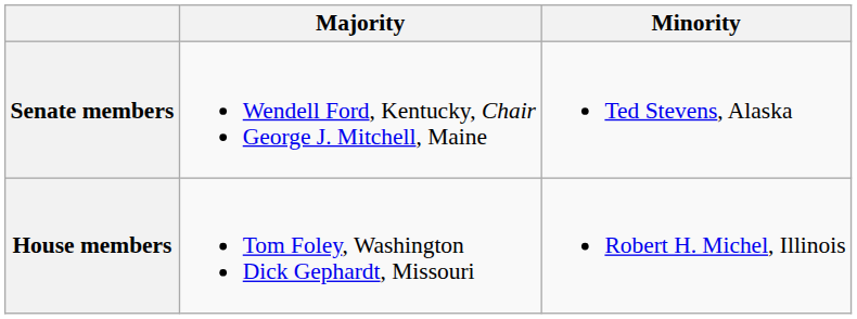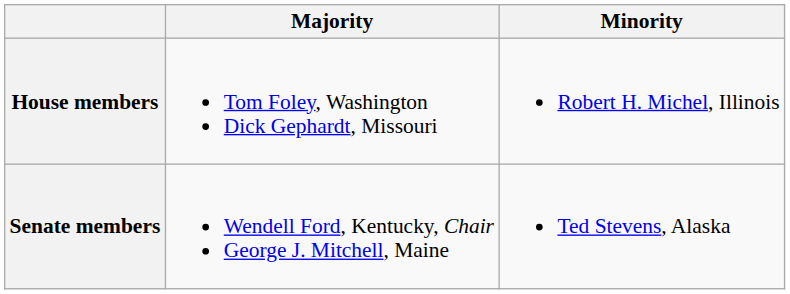 <table class=wikitable>
 <tr>
 <th></th>
 <th>Majority</th>
 <th>Minority</th>
 </tr>
 <tr>
+<th>House members</th>
+<td valign="top" ><br><ul><li><a href='#'>Tom Foley</a>, Washington</li><li><a href='#'>Dick Gephardt</a>, Missouri</li></ul></td>
+<td valign="top" ><br><ul><li><a href='#'>Robert H. Michel</a>, Illinois</li></ul></td>
+</tr>
+<tr>
 <th>Senate members</th>
 <td valign="top" ><br><ul><li><a href='#'>Wendell Ford</a>, Kentucky, <em>Chair</em></li><li><a href='#'>George J. Mitchell</a>, Maine</li></ul></td>
 <td valign="top" ><br><ul><li><a href='#'>Ted Stevens</a>, Alaska</li></ul></td>
 </tr>
-<tr>
-<th>House members</th>
-<td valign="top" ><br><ul><li><a href='#'>Tom Foley</a>, Washington</li><li><a href='#'>Dick Gephardt</a>, Missouri</li></ul></td>
-<td valign="top" ><br><ul><li><a href='#'>Robert H. Michel</a>, Illinois</li></ul></td>
-</tr>
 </table>
